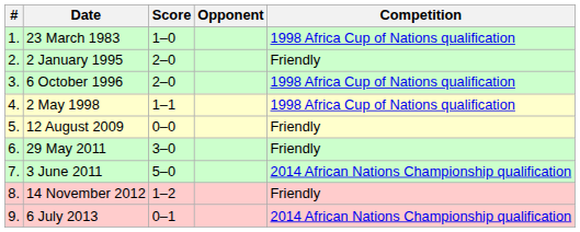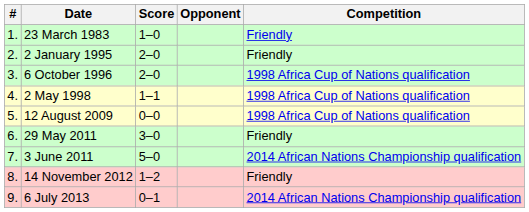 <table class="wikitable">
 <tr>
 <th>#</th>
 <th>Date</th>
 <th>Score</th>
 <th>Opponent</th>
 <th>Competition</th>
 </tr>
 <tr style="background: #CCFFCC">
 <td>1.</td>
 <td>23 March 1983</td>
 <td>1–0</td>
 <td></td>
-<td><a href='#'>1998 Africa Cup of Nations qualification</a></td>
+<td><a href='#'>Friendly</a></td>
 </tr>
 <tr style="background: #CCFFCC">
 <td>2.</td>
 <td>2 January 1995</td>
 <td>2–0</td>
 <td></td>
 <td>Friendly</td>
 </tr>
 <tr style="background: #CCFFCC">
 <td>3.</td>
 <td>6 October 1996</td>
 <td>2–0</td>
 <td></td>
 <td><a href='#'>1998 Africa Cup of Nations qualification</a></td>
 </tr>
 <tr style="background: #FFFFCC">
 <td>4.</td>
 <td>2 May 1998</td>
 <td>1–1</td>
 <td></td>
 <td><a href='#'>1998 Africa Cup of Nations qualification</a></td>
 </tr>
 <tr style="background: #FFFFCC">
 <td>5.</td>
 <td>12 August 2009</td>
 <td>0–0</td>
 <td></td>
-<td>Friendly</td>
+<td><a href='#'>1998 Africa Cup of Nations qualification</a></td>
 </tr>
 <tr style="background: #CCFFCC">
 <td>6.</td>
 <td>29 May 2011</td>
 <td>3–0</td>
 <td></td>
 <td>Friendly</td>
 </tr>
 <tr style="background: #CCFFCC">
 <td>7.</td>
 <td>3 June 2011</td>
 <td>5–0</td>
 <td></td>
 <td><a href='#'>2014 African Nations Championship qualification</a></td>
 </tr>
 <tr style="background: #FFCCCC">
 <td>8.</td>
 <td>14 November 2012</td>
 <td>1–2</td>
 <td></td>
 <td>Friendly</td>
 </tr>
 <tr style="background: #FFCCCC">
 <td>9.</td>
 <td>6 July 2013</td>
 <td>0–1</td>
 <td></td>
 <td><a href='#'>2014 African Nations Championship qualification</a></td>
 </tr>
 </table>
